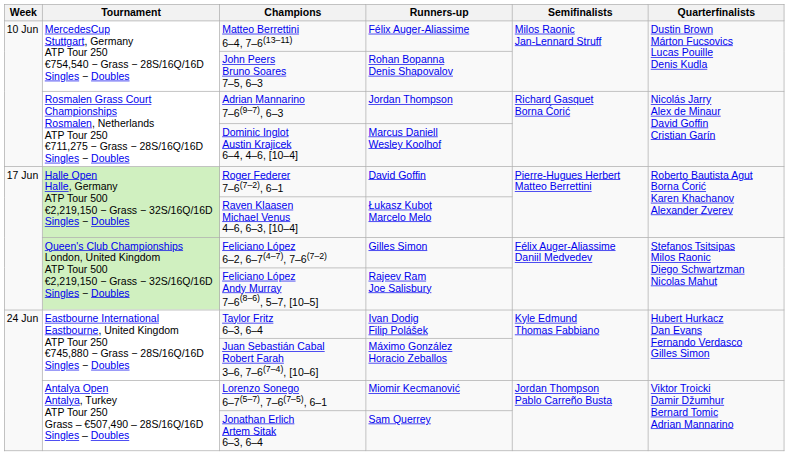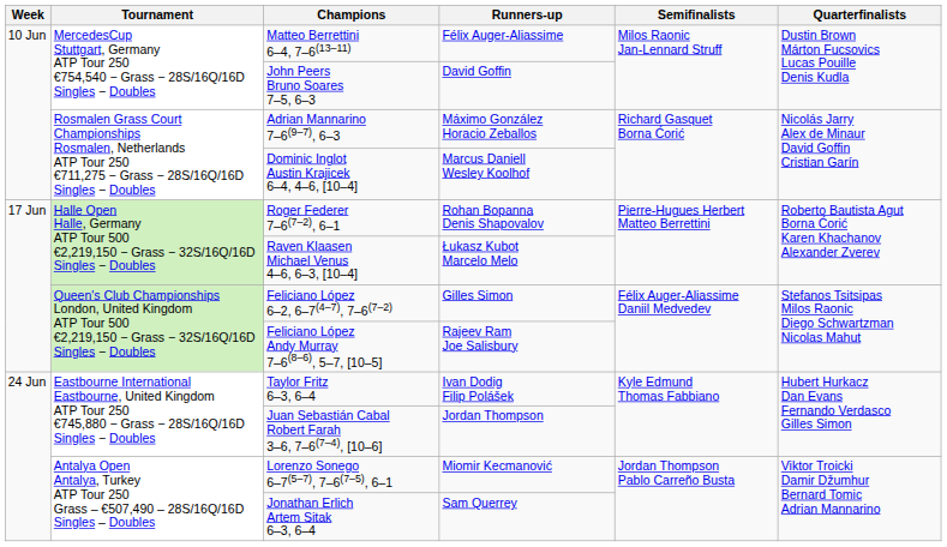 <table class=wikitable style=font-size:95%>
 <tr>
 <th style="width:48px;">Week</th>
 <th style="width:250px;">Tournament</th>
 <th style="width:205px;">Champions</th>
 <th style="width:205px;">Runners-up</th>
 <th style="width:190px;">Semifinalists</th>
 <th style="width:190px;">Quarterfinalists</th>
 </tr>
 <tr valign=top>
 <td rowspan=4>10 Jun</td>
 <td rowspan=2 style="background:#fff;"><a href='#'>MercedesCup</a><br> <a href='#'>Stuttgart</a>, Germany<br>ATP Tour 250<br>€754,540 − Grass − 28S/16Q/16D<br><a href='#'>Singles</a> − <a href='#'>Doubles</a></td>
 <td> <a href='#'>Matteo Berrettini</a> <br> 6–4, 7–6<sup>(13–11)</sup></td>
 <td> <a href='#'>Félix Auger-Aliassime</a></td>
 <td rowspan=2> <a href='#'>Milos Raonic</a><br>  <a href='#'>Jan-Lennard Struff</a></td>
 <td rowspan=2> <a href='#'>Dustin Brown</a> <br>  <a href='#'>Márton Fucsovics</a> <br>  <a href='#'>Lucas Pouille</a> <br>  <a href='#'>Denis Kudla</a></td>
 </tr>
 <tr valign=top>
 <td> <a href='#'>John Peers</a> <br>  <a href='#'>Bruno Soares</a><br>7–5, 6–3</td>
-<td> <a href='#'>Rohan Bopanna</a> <br>  <a href='#'>Denis Shapovalov</a></td>
+<td> <a href='#'>David Goffin</a></td>
 </tr>
 <tr valign=top>
 <td rowspan=2 style="background:#fff;"><a href='#'>Rosmalen Grass Court Championships</a><br> <a href='#'>Rosmalen</a>, Netherlands<br>ATP Tour 250<br>€711,275 − Grass − 28S/16Q/16D<br><a href='#'>Singles</a> − <a href='#'>Doubles</a></td>
 <td> <a href='#'>Adrian Mannarino</a> <br> 7–6<sup>(9–7)</sup>, 6–3</td>
-<td> <a href='#'>Jordan Thompson</a></td>
+<td> <a href='#'>Máximo González</a> <br>  <a href='#'>Horacio Zeballos</a></td>
 <td rowspan=2> <a href='#'>Richard Gasquet</a> <br>  <a href='#'>Borna Ćorić</a></td>
 <td rowspan=2> <a href='#'>Nicolás Jarry</a> <br>  <a href='#'>Alex de Minaur</a><br>  <a href='#'>David Goffin</a> <br>  <a href='#'>Cristian Garín</a></td>
 </tr>
 <tr valign=top>
 <td> <a href='#'>Dominic Inglot</a><br> <a href='#'>Austin Krajicek</a><br>6–4, 4–6, [10–4]</td>
 <td> <a href='#'>Marcus Daniell</a> <br>  <a href='#'>Wesley Koolhof</a></td>
 </tr>
 <tr valign=top>
 <td rowspan=4>17 Jun</td>
 <td rowspan= 2 style=background:#d0f0c0><a href='#'>Halle Open</a><br> <a href='#'>Halle</a>, Germany<br>ATP Tour 500<br>€2,219,150 − Grass − 32S/16Q/16D<br><a href='#'>Singles</a> − <a href='#'>Doubles</a></td>
 <td> <a href='#'>Roger Federer</a> <br> 7–6<sup>(7–2)</sup>, 6–1</td>
-<td> <a href='#'>David Goffin</a></td>
+<td> <a href='#'>Rohan Bopanna</a> <br>  <a href='#'>Denis Shapovalov</a></td>
 <td rowspan=2> <a href='#'>Pierre-Hugues Herbert</a> <br>  <a href='#'>Matteo Berrettini</a></td>
 <td rowspan=2> <a href='#'>Roberto Bautista Agut</a> <br> <a href='#'>Borna Ćorić</a> <br> <a href='#'>Karen Khachanov</a> <br>  <a href='#'>Alexander Zverev</a></td>
 </tr>
 <tr valign=top>
 <td> <a href='#'>Raven Klaasen</a><br> <a href='#'>Michael Venus</a> <br>4–6, 6–3, [10–4]</td>
 <td> <a href='#'>Łukasz Kubot</a> <br>  <a href='#'>Marcelo Melo</a></td>
 </tr>
 <tr valign=top>
 <td rowspan= 2 style=background:#d0f0c0><a href='#'>Queen's Club Championships</a><br> London, United Kingdom<br>ATP Tour 500<br>€2,219,150 − Grass − 32S/16Q/16D<br><a href='#'>Singles</a> − <a href='#'>Doubles</a></td>
 <td> <a href='#'>Feliciano López</a><br> 6–2, 6–7<sup>(4–7)</sup>, 7–6<sup>(7–2)</sup></td>
 <td> <a href='#'>Gilles Simon</a></td>
 <td rowspan=2> <a href='#'>Félix Auger-Aliassime</a><br>  <a href='#'>Daniil Medvedev</a></td>
 <td rowspan=2> <a href='#'>Stefanos Tsitsipas</a> <br>  <a href='#'>Milos Raonic</a>  <br> <a href='#'>Diego Schwartzman</a> <br>  <a href='#'>Nicolas Mahut</a></td>
 </tr>
 <tr valign=top>
 <td> <a href='#'>Feliciano López</a><br> <a href='#'>Andy Murray</a> <br>7–6<sup>(8–6)</sup>, 5–7, [10–5]</td>
 <td> <a href='#'>Rajeev Ram</a> <br> <a href='#'>Joe Salisbury</a></td>
 </tr>
 <tr valign=top>
 <td rowspan=4>24 Jun</td>
 <td style="background:#fff;" rowspan="2"><a href='#'>Eastbourne International</a> <br> <a href='#'>Eastbourne</a>, United Kingdom <br> ATP Tour 250 <br> €745,880 − Grass − 28S/16Q/16D <br> <a href='#'>Singles</a> − <a href='#'>Doubles</a></td>
 <td> <a href='#'>Taylor Fritz</a><br> 6–3, 6–4</td>
 <td> <a href='#'>Ivan Dodig</a> <br>  <a href='#'>Filip Polášek</a></td>
 <td rowspan=2> <a href='#'>Kyle Edmund</a> <br>  <a href='#'>Thomas Fabbiano</a></td>
 <td rowspan=2> <a href='#'>Hubert Hurkacz</a> <br>  <a href='#'>Dan Evans</a> <br> <a href='#'>Fernando Verdasco</a><br>  <a href='#'>Gilles Simon</a></td>
 </tr>
 <tr valign=top>
 <td> <a href='#'>Juan Sebastián Cabal</a> <br>  <a href='#'>Robert Farah</a><br>3–6, 7–6<sup>(7–4)</sup>, [10–6]</td>
-<td> <a href='#'>Máximo González</a> <br>  <a href='#'>Horacio Zeballos</a></td>
+<td> <a href='#'>Jordan Thompson</a></td>
 </tr>
 <tr valign=top>
 <td style="background:#fff;" rowspan="2"><a href='#'>Antalya Open</a><br> <a href='#'>Antalya</a>, Turkey<br>ATP Tour 250<br>Grass – €507,490 – 28S/16Q/16D<br><a href='#'>Singles</a> – <a href='#'>Doubles</a></td>
 <td> <a href='#'>Lorenzo Sonego</a> <br> 6–7<sup>(5–7)</sup>, 7–6<sup>(7–5)</sup>, 6–1</td>
 <td> <a href='#'>Miomir Kecmanović</a></td>
 <td rowspan=2> <a href='#'>Jordan Thompson</a> <br>  <a href='#'>Pablo Carreño Busta</a></td>
 <td rowspan=2> <a href='#'>Viktor Troicki</a> <br> <a href='#'>Damir Džumhur</a> <br> <a href='#'>Bernard Tomic</a> <br>  <a href='#'>Adrian Mannarino</a></td>
 </tr>
 <tr valign=top>
 <td> <a href='#'>Jonathan Erlich</a> <br>  <a href='#'>Artem Sitak</a><br> 6–3, 6–4</td>
 <td> <a href='#'>Sam Querrey</a></td>
 </tr>
 </table>
